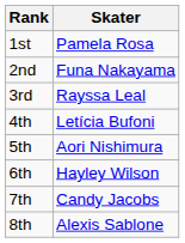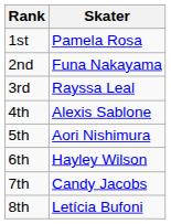 <table class="wikitable">
 <tr>
 <th>Rank</th>
 <th>Skater</th>
 </tr>
 <tr>
 <td>1st</td>
 <td><a href='#'>Pamela Rosa</a></td>
 </tr>
 <tr>
 <td>2nd</td>
 <td><a href='#'>Funa Nakayama</a></td>
 </tr>
 <tr>
 <td>3rd</td>
 <td><a href='#'>Rayssa Leal</a></td>
 </tr>
 <tr>
 <td>4th</td>
-<td><a href='#'>Letícia Bufoni</a></td>
+<td><a href='#'>Alexis Sablone</a></td>
 </tr>
 <tr>
 <td>5th</td>
 <td><a href='#'>Aori Nishimura</a></td>
 </tr>
 <tr>
 <td>6th</td>
 <td><a href='#'>Hayley Wilson</a></td>
 </tr>
 <tr>
 <td>7th</td>
 <td><a href='#'>Candy Jacobs</a></td>
 </tr>
 <tr>
 <td>8th</td>
-<td><a href='#'>Alexis Sablone</a></td>
+<td><a href='#'>Letícia Bufoni</a></td>
 </tr>
 </table>
